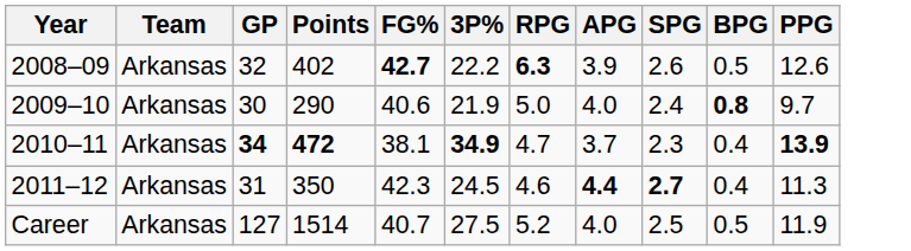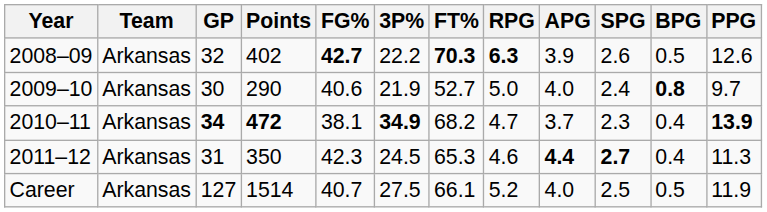 <table class="wikitable">
 <tr>
 <th>Year</th>
 <th>Team</th>
 <th>GP</th>
 <th>Points</th>
 <th>FG%</th>
 <th>3P%</th>
+<th>FT%</th>
 <th>RPG</th>
 <th>APG</th>
 <th>SPG</th>
 <th>BPG</th>
 <th>PPG</th>
 </tr>
 <tr>
 <td>2008–09</td>
 <td>Arkansas</td>
 <td>32</td>
 <td>402</td>
 <td><strong>42.7</strong></td>
 <td>22.2</td>
+<td><strong>70.3</strong></td>
 <td><strong>6.3</strong></td>
 <td>3.9</td>
 <td>2.6</td>
 <td>0.5</td>
 <td>12.6</td>
 </tr>
 <tr>
 <td>2009–10</td>
 <td>Arkansas</td>
 <td>30</td>
 <td>290</td>
 <td>40.6</td>
 <td>21.9</td>
+<td>52.7</td>
 <td>5.0</td>
 <td>4.0</td>
 <td>2.4</td>
 <td><strong>0.8</strong></td>
 <td>9.7</td>
 </tr>
 <tr>
 <td>2010–11</td>
 <td>Arkansas</td>
 <td><strong>34</strong></td>
 <td><strong>472</strong></td>
 <td>38.1</td>
 <td><strong>34.9</strong></td>
+<td>68.2</td>
 <td>4.7</td>
 <td>3.7</td>
 <td>2.3</td>
 <td>0.4</td>
 <td><strong>13.9</strong></td>
 </tr>
 <tr>
 <td>2011–12</td>
 <td>Arkansas</td>
 <td>31</td>
 <td>350</td>
 <td>42.3</td>
 <td>24.5</td>
+<td>65.3</td>
 <td>4.6</td>
 <td><strong>4.4</strong></td>
 <td><strong>2.7</strong></td>
 <td>0.4</td>
 <td>11.3</td>
 </tr>
 <tr>
 <td>Career</td>
 <td>Arkansas</td>
 <td>127</td>
 <td>1514</td>
 <td>40.7</td>
 <td>27.5</td>
+<td>66.1</td>
 <td>5.2</td>
 <td>4.0</td>
 <td>2.5</td>
 <td>0.5</td>
 <td>11.9</td>
 </tr>
 </table>
